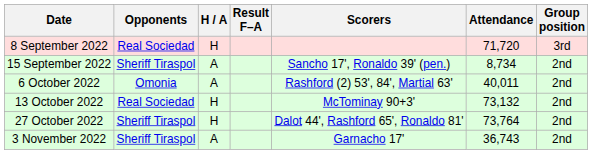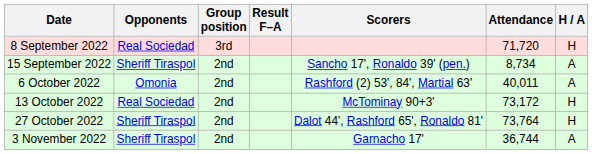 <table class="wikitable" style="text-align:center">
 <tr>
 <th>Date</th>
 <th>Opponents</th>
-<th>H / A</th>
+<th>Group<br>position</th>
 <th>Result<br>F–A</th>
 <th>Scorers</th>
 <th>Attendance</th>
-<th>Group<br>position</th>
+<th>H / A</th>
 </tr>
 <tr bgcolor="#ffdddd">
 <td>8 September 2022</td>
 <td><a href='#'>Real Sociedad</a></td>
-<td>H</td>
+<td>3rd</td>
 <td></td>
 <td></td>
 <td>71,720</td>
-<td>3rd</td>
+<td>H</td>
 </tr>
 <tr bgcolor="#ddffdd">
 <td>15 September 2022</td>
 <td><a href='#'>Sheriff Tiraspol</a></td>
-<td>A</td>
+<td>2nd</td>
 <td></td>
 <td><a href='#'>Sancho</a> 17', <a href='#'>Ronaldo</a> 39' (<a href='#'>pen.</a>)</td>
 <td>8,734</td>
-<td>2nd</td>
+<td>A</td>
 </tr>
 <tr bgcolor="#ddffdd">
 <td>6 October 2022</td>
 <td><a href='#'>Omonia</a></td>
-<td>A</td>
+<td>2nd</td>
 <td></td>
 <td><a href='#'>Rashford</a> (2) 53', 84', <a href='#'>Martial</a> 63'</td>
 <td>40,011</td>
-<td>2nd</td>
+<td>A</td>
 </tr>
 <tr bgcolor="#ddffdd">
 <td>13 October 2022</td>
 <td><a href='#'>Real Sociedad</a></td>
-<td>H</td>
+<td>2nd</td>
 <td></td>
 <td><a href='#'>McTominay</a> 90+3'</td>
-<td>73,132</td>
-<td>2nd</td>
+<td>73,172</td>
+<td>H</td>
 </tr>
 <tr bgcolor="#ddffdd">
 <td>27 October 2022</td>
 <td><a href='#'>Sheriff Tiraspol</a></td>
-<td>H</td>
+<td>2nd</td>
 <td></td>
 <td><a href='#'>Dalot</a> 44', <a href='#'>Rashford</a> 65', <a href='#'>Ronaldo</a> 81'</td>
 <td>73,764</td>
-<td>2nd</td>
+<td>H</td>
 </tr>
 <tr bgcolor="#ddffdd">
 <td>3 November 2022</td>
 <td><a href='#'>Sheriff Tiraspol</a></td>
-<td>A</td>
+<td>2nd</td>
 <td></td>
 <td><a href='#'>Garnacho</a> 17'</td>
-<td>36,743</td>
-<td>2nd</td>
+<td>36,744</td>
+<td>A</td>
 </tr>
 </table>
